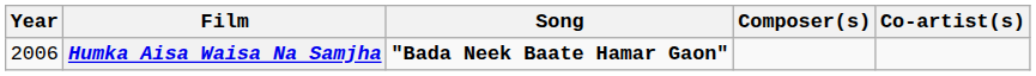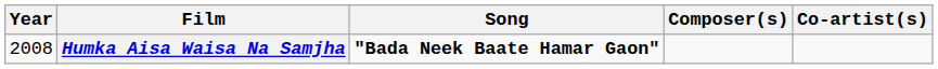 <table class="wikitable">
 <tr>
 <th>Year</th>
 <th>Film</th>
 <th>Song</th>
 <th>Composer(s)</th>
 <th>Co-artist(s)</th>
 </tr>
 <tr>
-<td>2006</td>
+<td>2008</td>
 <th><em><a href='#'>Humka Aisa Waisa Na Samjha</a></em></th>
 <td><strong>"Bada Neek Baate Hamar Gaon"</strong></td>
 <td></td>
 <td></td>
 </tr>
 </table>
